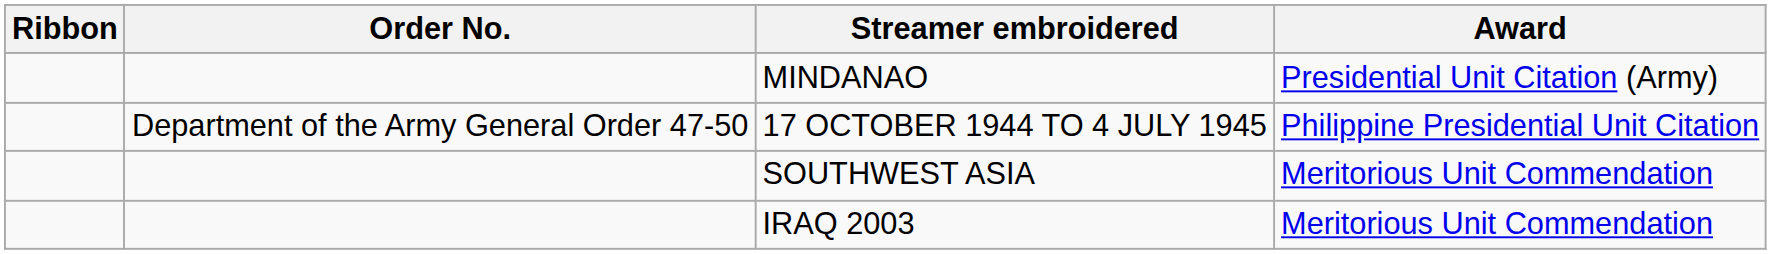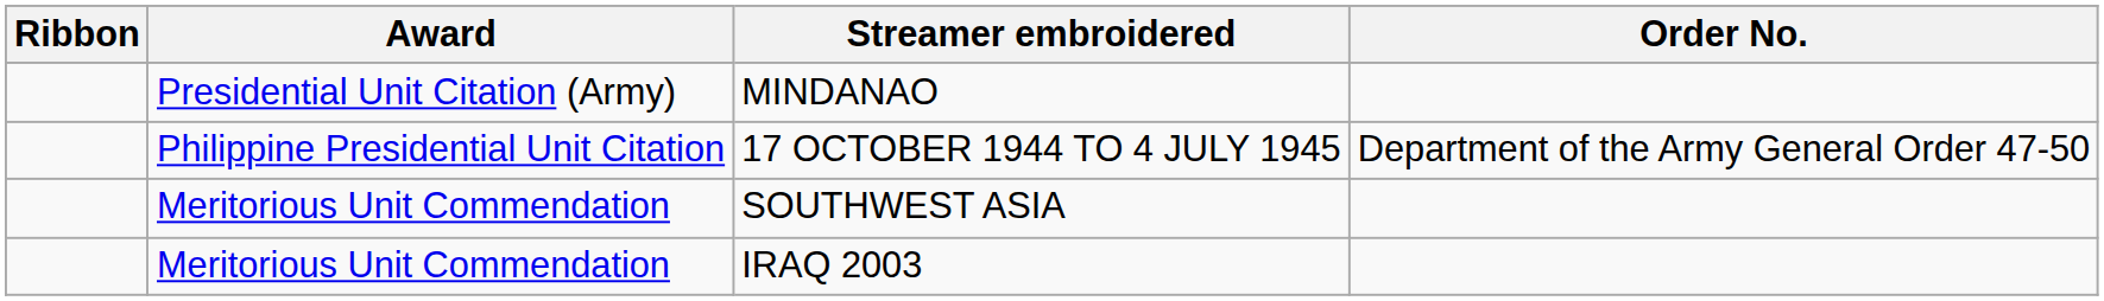 <table class="wikitable">
 <tr style="background:#efefef;">
 <th>Ribbon</th>
+<th>Award</th>
+<th>Streamer embroidered</th>
 <th>Order No.</th>
-<th>Streamer embroidered</th>
-<th>Award</th>
 </tr>
 <tr>
 <td></td>
+<td><a href='#'>Presidential Unit Citation</a> (Army)</td>
+<td>MINDANAO</td>
 <td></td>
-<td>MINDANAO</td>
-<td><a href='#'>Presidential Unit Citation</a> (Army)</td>
 </tr>
 <tr>
 <td></td>
+<td><a href='#'>Philippine Presidential Unit Citation</a></td>
+<td>17 OCTOBER 1944 TO 4 JULY 1945</td>
 <td>Department of the Army General Order 47-50</td>
-<td>17 OCTOBER 1944 TO 4 JULY 1945</td>
-<td><a href='#'>Philippine Presidential Unit Citation</a></td>
 </tr>
 <tr>
 <td></td>
+<td><a href='#'>Meritorious Unit Commendation</a></td>
+<td>SOUTHWEST ASIA</td>
 <td></td>
-<td>SOUTHWEST ASIA</td>
-<td><a href='#'>Meritorious Unit Commendation</a></td>
 </tr>
 <tr>
 <td></td>
+<td><a href='#'>Meritorious Unit Commendation</a></td>
+<td>IRAQ 2003</td>
 <td></td>
-<td>IRAQ 2003</td>
-<td><a href='#'>Meritorious Unit Commendation</a></td>
 </tr>
 </table>
